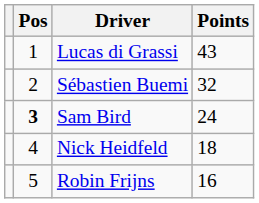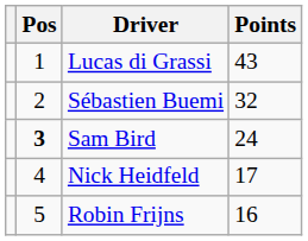 <table class="wikitable" style="font-size: 85%;">
 <tr>
 <th></th>
 <th>Pos</th>
 <th>Driver</th>
 <th>Points</th>
 </tr>
 <tr>
 <td align="left"></td>
 <td align="center">1</td>
 <td> <a href='#'>Lucas di Grassi</a></td>
 <td align="left">43</td>
 </tr>
 <tr>
 <td align="left"></td>
 <td align="center">2</td>
 <td> <a href='#'>Sébastien Buemi</a></td>
 <td align="left">32</td>
 </tr>
 <tr>
 <td align="left"></td>
 <td align="center"><strong>3</strong></td>
 <td> <a href='#'>Sam Bird</a></td>
 <td align="left">24</td>
 </tr>
 <tr>
 <td align="left"></td>
 <td align="center">4</td>
 <td> <a href='#'>Nick Heidfeld</a></td>
-<td align="left">18</td>
+<td align="left">17</td>
 </tr>
 <tr>
 <td align="left"></td>
 <td align="center">5</td>
 <td> <a href='#'>Robin Frijns</a></td>
 <td align="left">16</td>
 </tr>
 </table>
